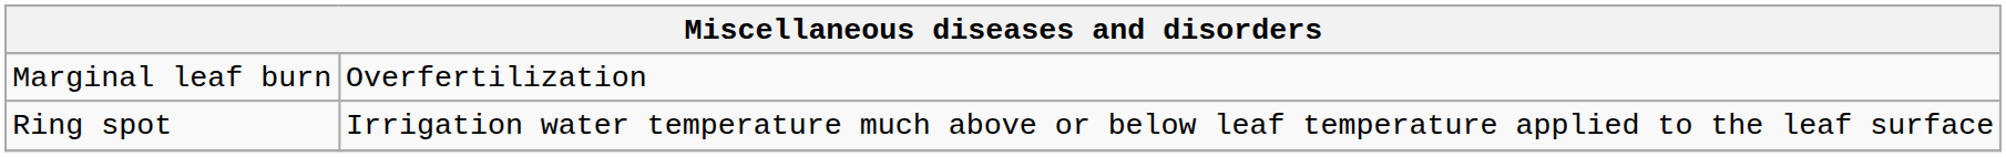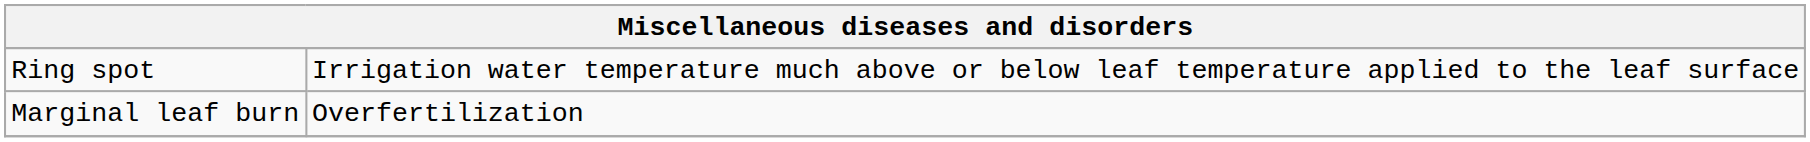 <table class="wikitable" style="clear:left">
 <tr>
 <th colspan=2><strong>Miscellaneous diseases and disorders</strong><br></th>
 </tr>
 <tr>
 </tr>
 <tr>
+<td>Ring spot</td>
+<td>Irrigation water temperature much above or below leaf temperature applied to the leaf surface</td>
+</tr>
+<tr>
 <td>Marginal leaf burn</td>
 <td>Overfertilization</td>
 </tr>
 <tr>
-<td>Ring spot</td>
-<td>Irrigation water temperature much above or below leaf temperature applied to the leaf surface</td>
-</tr>
-<tr>
 </tr>
 </table>
